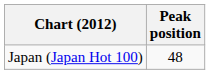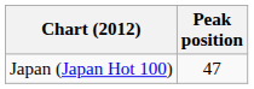 <table class="wikitable sortable">
 <tr>
 <th>Chart (2012)</th>
 <th>Peak<br>position</th>
 </tr>
 <tr>
 <td>Japan (<a href='#'>Japan Hot 100</a>)</td>
-<td align=center>48</td>
+<td align=center>47</td>
 </tr>
 </table>
